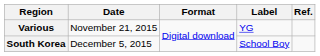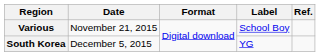 <table class="wikitable plainrowheaders">
 <tr>
 <th scope="col">Region</th>
 <th scope="col">Date</th>
 <th scope="col">Format</th>
 <th scope="col">Label</th>
 <th scope="col">Ref.</th>
 </tr>
 <tr>
 <th scope="row">Various</th>
 <td>November 21, 2015</td>
 <td rowspan="2"><a href='#'>Digital download</a></td>
-<td><a href='#'>YG</a></td>
+<td><a href='#'>School Boy</a></td>
 <td align="center"></td>
 </tr>
 <tr>
 <th scope="row">South Korea</th>
 <td>December 5, 2015</td>
-<td><a href='#'>School Boy</a></td>
+<td><a href='#'>YG</a></td>
 <td align="center"></td>
 </tr>
 </table>
